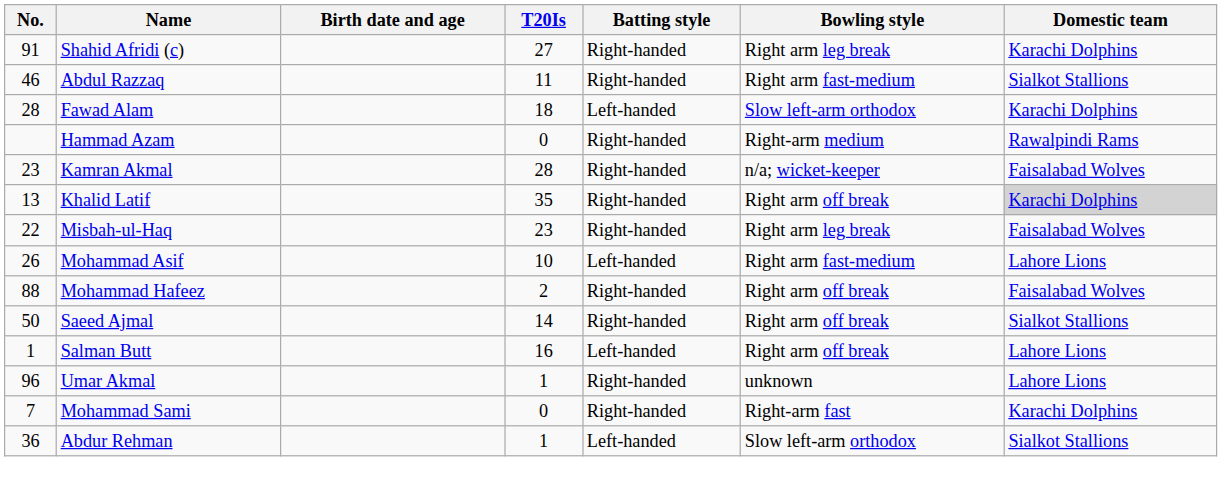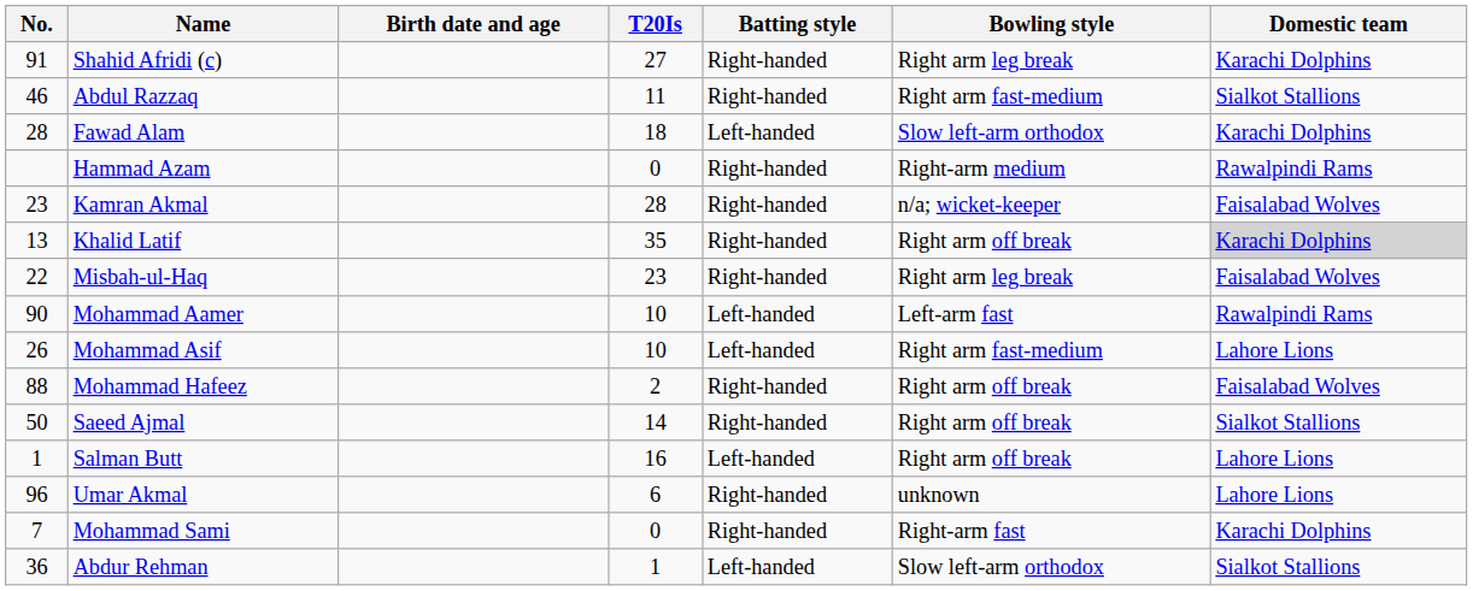 <table class="wikitable" style="font-size:95%;" width="80%">
 <tr>
 <th>No.</th>
 <th>Name</th>
 <th>Birth date and age</th>
 <th><a href='#'>T20Is</a></th>
 <th>Batting style</th>
 <th>Bowling style</th>
 <th>Domestic team</th>
 </tr>
 <tr>
 <td style="text-align:center">91</td>
 <td><a href='#'>Shahid Afridi</a> (<a href='#'>c</a>)</td>
 <td></td>
 <td style="text-align:center">27</td>
 <td>Right-handed</td>
 <td>Right arm <a href='#'>leg break</a></td>
 <td> <a href='#'>Karachi Dolphins</a></td>
 </tr>
 <tr>
 <td style="text-align:center">46</td>
 <td><a href='#'>Abdul Razzaq</a></td>
 <td></td>
 <td style="text-align:center">11</td>
 <td>Right-handed</td>
 <td>Right arm <a href='#'>fast-medium</a></td>
 <td> <a href='#'>Sialkot Stallions</a></td>
 </tr>
 <tr>
 <td style="text-align:center">28</td>
 <td><a href='#'>Fawad Alam</a></td>
 <td></td>
 <td style="text-align:center">18</td>
 <td>Left-handed</td>
 <td><a href='#'>Slow left-arm orthodox</a></td>
 <td> <a href='#'>Karachi Dolphins</a></td>
 </tr>
 <tr>
 <td style="text-align:center"></td>
 <td><a href='#'>Hammad Azam</a></td>
 <td></td>
 <td style="text-align:center">0</td>
 <td>Right-handed</td>
 <td>Right-arm <a href='#'>medium</a></td>
 <td> <a href='#'>Rawalpindi Rams</a></td>
 </tr>
 <tr>
 <td style="text-align:center">23</td>
 <td><a href='#'>Kamran Akmal</a></td>
 <td></td>
 <td style="text-align:center">28</td>
 <td>Right-handed</td>
 <td>n/a; <a href='#'>wicket-keeper</a></td>
 <td> <a href='#'>Faisalabad Wolves</a></td>
 </tr>
 <tr>
 <td style="text-align:center">13</td>
 <td><a href='#'>Khalid Latif</a></td>
 <td></td>
 <td style="text-align:center">35</td>
 <td>Right-handed</td>
 <td>Right arm <a href='#'>off break</a></td>
 <td style="background: lightgrey;"> <a href='#'>Karachi Dolphins</a></td>
 </tr>
 <tr>
 <td style="text-align:center">22</td>
 <td><a href='#'>Misbah-ul-Haq</a></td>
 <td></td>
 <td style="text-align:center">23</td>
 <td>Right-handed</td>
 <td>Right arm <a href='#'>leg break</a></td>
 <td> <a href='#'>Faisalabad Wolves</a></td>
 </tr>
 <tr>
+<td style="text-align:center">90</td>
+<td><a href='#'>Mohammad Aamer</a></td>
+<td></td>
+<td style="text-align:center">10</td>
+<td>Left-handed</td>
+<td>Left-arm <a href='#'>fast</a></td>
+<td> <a href='#'>Rawalpindi Rams</a></td>
+</tr>
+<tr>
 <td style="text-align:center">26</td>
 <td><a href='#'>Mohammad Asif</a></td>
 <td></td>
 <td style="text-align:center">10</td>
 <td>Left-handed</td>
 <td>Right arm <a href='#'>fast-medium</a></td>
 <td> <a href='#'>Lahore Lions</a></td>
 </tr>
 <tr>
 <td style="text-align:center">88</td>
 <td><a href='#'>Mohammad Hafeez</a></td>
 <td></td>
 <td style="text-align:center">2</td>
 <td>Right-handed</td>
 <td>Right arm <a href='#'>off break</a></td>
 <td> <a href='#'>Faisalabad Wolves</a></td>
 </tr>
 <tr>
 <td style="text-align:center">50</td>
 <td><a href='#'>Saeed Ajmal</a></td>
 <td></td>
 <td style="text-align:center">14</td>
 <td>Right-handed</td>
 <td>Right arm <a href='#'>off break</a></td>
 <td> <a href='#'>Sialkot Stallions</a></td>
 </tr>
 <tr>
 <td style="text-align:center">1</td>
 <td><a href='#'>Salman Butt</a></td>
 <td></td>
 <td style="text-align:center">16</td>
 <td>Left-handed</td>
 <td>Right arm <a href='#'>off break</a></td>
 <td> <a href='#'>Lahore Lions</a></td>
 </tr>
 <tr>
 <td style="text-align:center">96</td>
 <td><a href='#'>Umar Akmal</a></td>
 <td></td>
-<td style="text-align:center">1</td>
+<td style="text-align:center">6</td>
 <td>Right-handed</td>
 <td>unknown</td>
 <td> <a href='#'>Lahore Lions</a></td>
 </tr>
 <tr>
 <td style="text-align:center">7</td>
 <td><a href='#'>Mohammad Sami</a></td>
 <td></td>
 <td style="text-align:center">0</td>
 <td>Right-handed</td>
 <td>Right-arm <a href='#'>fast</a></td>
 <td> <a href='#'>Karachi Dolphins</a></td>
 </tr>
 <tr>
 <td style="text-align:center">36</td>
 <td><a href='#'>Abdur Rehman</a></td>
 <td></td>
 <td style="text-align:center">1</td>
 <td>Left-handed</td>
 <td>Slow left-arm <a href='#'>orthodox</a></td>
 <td> <a href='#'>Sialkot Stallions</a></td>
 </tr>
 </table>
